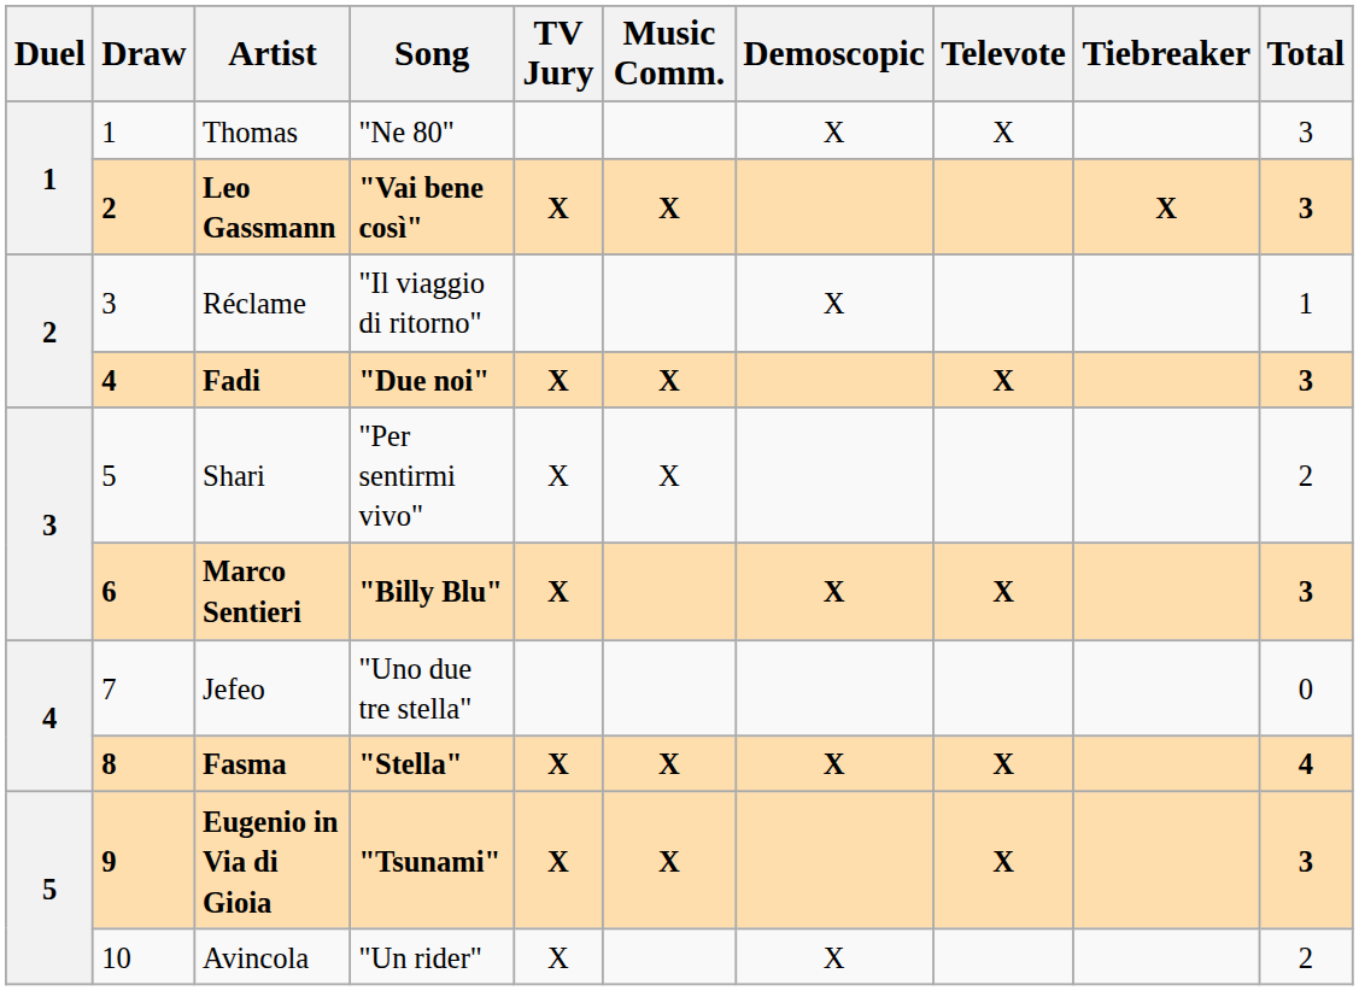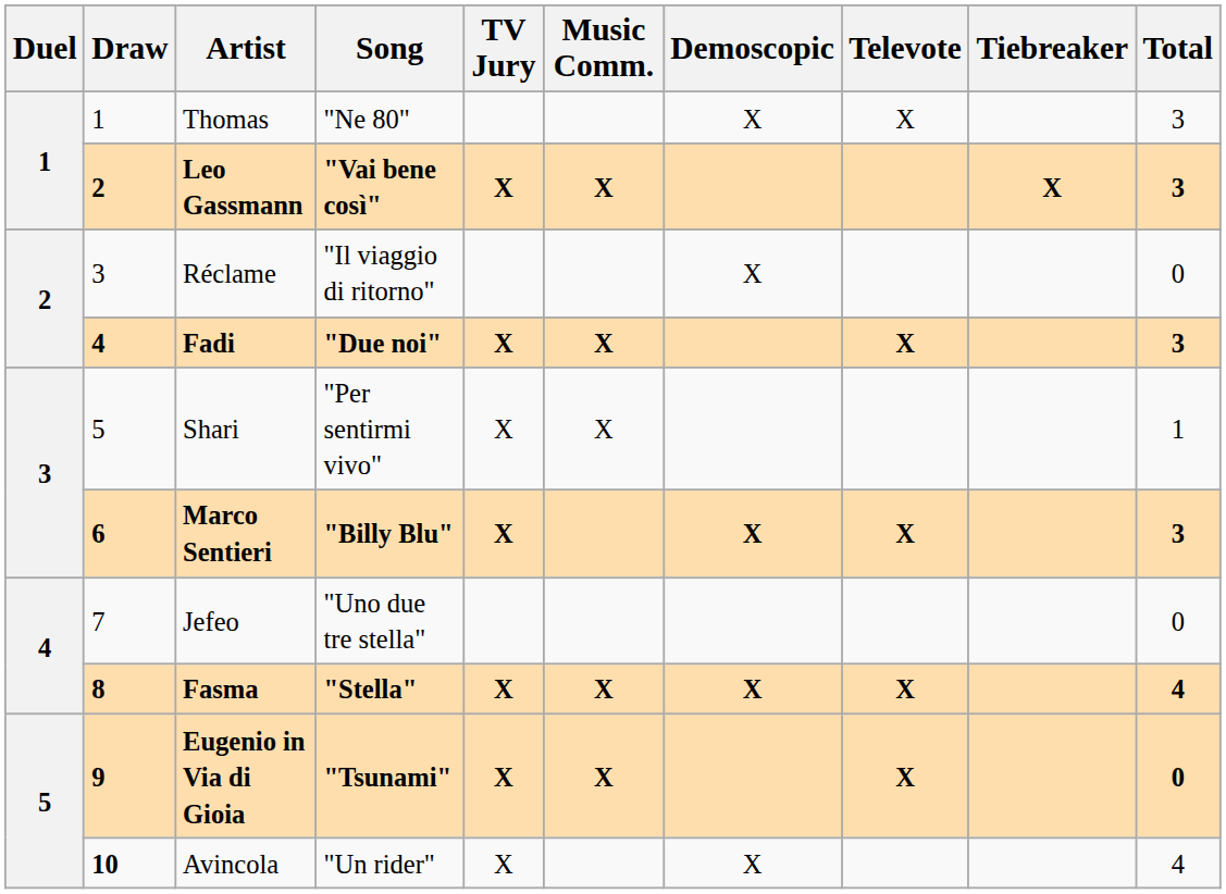 <table class="wikitable sortable">
 <tr>
 <th>Duel</th>
 <th>Draw</th>
 <th>Artist</th>
 <th>Song</th>
 <th>TV Jury</th>
 <th>Music Comm.</th>
 <th>Demoscopic</th>
 <th>Televote</th>
 <th>Tiebreaker</th>
 <th>Total</th>
 </tr>
 <tr>
 <th rowspan="2"><small>1</small></th>
 <td><small>1</small></td>
 <td><small>Thomas</small></td>
 <td><small>"Ne 80"</small></td>
 <td align="center"></td>
 <td align="center"></td>
 <td align="center"><small>X</small></td>
 <td align="center"><small>X</small></td>
 <td align="center"></td>
 <td align="center"><small>3</small></td>
 </tr>
 <tr style="font-weight:bold; background:#FFDEAD;">
 <td><small>2</small></td>
 <td><small>Leo Gassmann</small></td>
 <td><small>"Vai bene così"</small></td>
 <td align="center"><small>X</small></td>
 <td align="center"><small>X</small></td>
 <td align="center"></td>
 <td align="center"></td>
 <td align="center"><small>X</small></td>
 <td align="center"><small>3</small></td>
 </tr>
 <tr>
 <th rowspan="2"><small>2</small></th>
 <td><small>3</small></td>
 <td><small>Réclame</small></td>
 <td><small>"Il viaggio di ritorno"</small></td>
 <td align="center"></td>
 <td align="center"></td>
 <td align="center"><small>X</small></td>
 <td align="center"></td>
 <td align="center"></td>
-<td align="center"><small>1</small></td>
+<td align="center"><small>0</small></td>
 </tr>
 <tr style="font-weight:bold; background:#FFDEAD;">
 <td><small>4</small></td>
 <td><small>Fadi</small></td>
 <td><small>"Due noi"</small></td>
 <td align="center"><small>X</small></td>
 <td align="center"><small>X</small></td>
 <td align="center"></td>
 <td align="center"><small>X</small></td>
 <td align="center"></td>
 <td align="center"><small>3</small></td>
 </tr>
 <tr>
 <th rowspan="2"><small>3</small></th>
 <td><small>5</small></td>
 <td><small>Shari</small></td>
 <td><small>"Per sentirmi vivo"</small></td>
 <td align="center"><small>X</small></td>
 <td align="center"><small>X</small></td>
 <td align="center"></td>
 <td align="center"></td>
 <td align="center"></td>
-<td align="center"><small>2</small></td>
+<td align="center"><small>1</small></td>
 </tr>
 <tr style="font-weight:bold; background:#FFDEAD;">
 <td><small>6</small></td>
 <td><small>Marco Sentieri</small></td>
 <td><small>"Billy Blu"</small></td>
 <td align="center"><small>X</small></td>
 <td align="center"></td>
 <td align="center"><small>X</small></td>
 <td align="center"><small>X</small></td>
 <td align="center"></td>
 <td align="center"><small>3</small></td>
 </tr>
 <tr>
 <th rowspan="2"><small>4</small></th>
 <td><small>7</small></td>
 <td><small>Jefeo</small></td>
 <td><small>"Uno due tre stella"</small></td>
 <td align="center"></td>
 <td align="center"></td>
 <td align="center"></td>
 <td align="center"></td>
 <td align="center"></td>
 <td align="center"><small>0</small></td>
 </tr>
 <tr style="font-weight:bold; background:#FFDEAD;">
 <td><small>8</small></td>
 <td><small>Fasma</small></td>
 <td><small>"Stella"</small></td>
 <td align="center"><small>X</small></td>
 <td align="center"><small>X</small></td>
 <td align="center"><small>X</small></td>
 <td align="center"><small>X</small></td>
 <td align="center"></td>
 <td align="center"><small>4</small></td>
 </tr>
 <tr>
 <th rowspan="2"><small>5</small></th>
 <td style="font-weight:bold; background:#FFDEAD;"><small>9</small></td>
 <td style="font-weight:bold; background:#FFDEAD;"><small>Eugenio in Via di Gioia</small></td>
 <td style="font-weight:bold; background:#FFDEAD;"><small>"Tsunami"</small></td>
 <td style="font-weight:bold; background:#FFDEAD;" align="center"><small>X</small></td>
 <td style="font-weight:bold; background:#FFDEAD;" align="center"><small>X</small></td>
 <td style="font-weight:bold; background:#FFDEAD;" align="center"></td>
 <td style="font-weight:bold; background:#FFDEAD;" align="center"><small>X</small></td>
 <td style="font-weight:bold; background:#FFDEAD;" align="center"></td>
-<td style="font-weight:bold; background:#FFDEAD;" align="center"><small>3</small></td>
+<td style="font-weight:bold; background:#FFDEAD;" align="center"><small>0</small></td>
 </tr>
 <tr>
-<td><small>10</small></td>
+<td><strong><small>10</small></strong></td>
 <td><small>Avincola</small></td>
 <td><small>"Un rider"</small></td>
 <td align="center"><small>X</small></td>
 <td align="center"></td>
 <td align="center"><small>X</small></td>
 <td align="center"></td>
 <td align="center"></td>
-<td align="center"><small>2</small></td>
+<td align="center"><small>4</small></td>
 </tr>
 </table>
